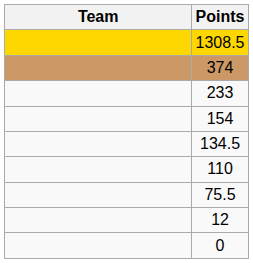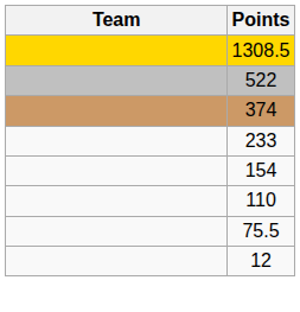 <table class="wikitable" style="text-align:center">
 <tr>
 <th width=180px>Team</th>
 <th width=20px>Points</th>
 </tr>
 <tr bgcolor=gold>
 <td align=left></td>
 <td>1308.5</td>
+</tr>
+<tr bgcolor=silver>
+<td align=left><strong></strong></td>
+<td>522</td>
 </tr>
 <tr bgcolor=CC9966>
 <td align=left></td>
 <td>374</td>
 </tr>
 <tr>
 <td align=left></td>
 <td>233</td>
 </tr>
 <tr>
 <td align=left></td>
 <td>154</td>
 </tr>
 <tr>
 <td align=left></td>
-<td>134.5</td>
-</tr>
-<tr>
-<td align=left></td>
 <td>110</td>
 </tr>
 <tr>
 <td align=left></td>
 <td>75.5</td>
 </tr>
 <tr>
 <td align=left></td>
 <td>12</td>
 </tr>
-<tr>
-<td align=left></td>
-<td>0</td>
-</tr>
 </table>
